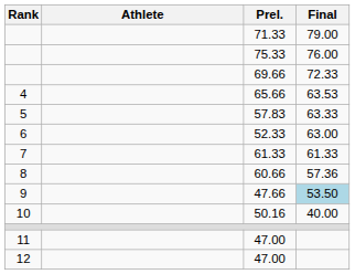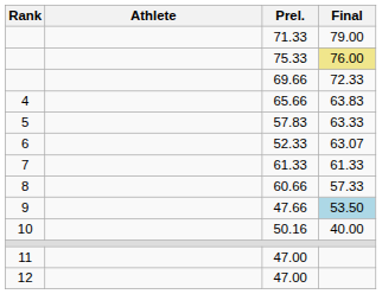 <table class=wikitable style="text-align:center">
 <tr>
 <th width=40>Rank</th>
 <th width=250>Athlete</th>
 <th width=60>Prel.</th>
 <th width=60>Final</th>
 </tr>
 <tr>
 <td></td>
 <td align=left></td>
 <td>71.33</td>
 <td>79.00</td>
 </tr>
 <tr>
 <td></td>
 <td align=left></td>
 <td>75.33</td>
-<td>76.00</td>
+<td style="background: khaki;">76.00</td>
 </tr>
 <tr>
 <td></td>
 <td align=left></td>
 <td>69.66</td>
 <td>72.33</td>
 </tr>
 <tr>
 <td>4</td>
 <td align=left></td>
 <td>65.66</td>
-<td>63.53</td>
+<td>63.83</td>
 </tr>
 <tr>
 <td>5</td>
 <td align=left></td>
 <td>57.83</td>
 <td>63.33</td>
 </tr>
 <tr>
 <td>6</td>
 <td align=left></td>
 <td>52.33</td>
-<td>63.00</td>
+<td>63.07</td>
 </tr>
 <tr>
 <td>7</td>
 <td align=left></td>
 <td>61.33</td>
 <td>61.33</td>
 </tr>
 <tr>
 <td>8</td>
 <td align=left></td>
 <td>60.66</td>
-<td>57.36</td>
+<td>57.33</td>
 </tr>
 <tr>
 <td>9</td>
 <td align=left></td>
 <td>47.66</td>
 <td style="background: lightblue;">53.50</td>
 </tr>
 <tr>
 <td>10</td>
 <td align=left></td>
 <td>50.16</td>
 <td>40.00</td>
 </tr>
 <tr bgcolor=#DDDDDD>
 <td colspan=4></td>
 </tr>
 <tr>
 <td>11</td>
 <td align=left></td>
 <td>47.00</td>
 <td></td>
 </tr>
 <tr>
 <td>12</td>
 <td align=left></td>
 <td>47.00</td>
 <td></td>
 </tr>
 </table>
